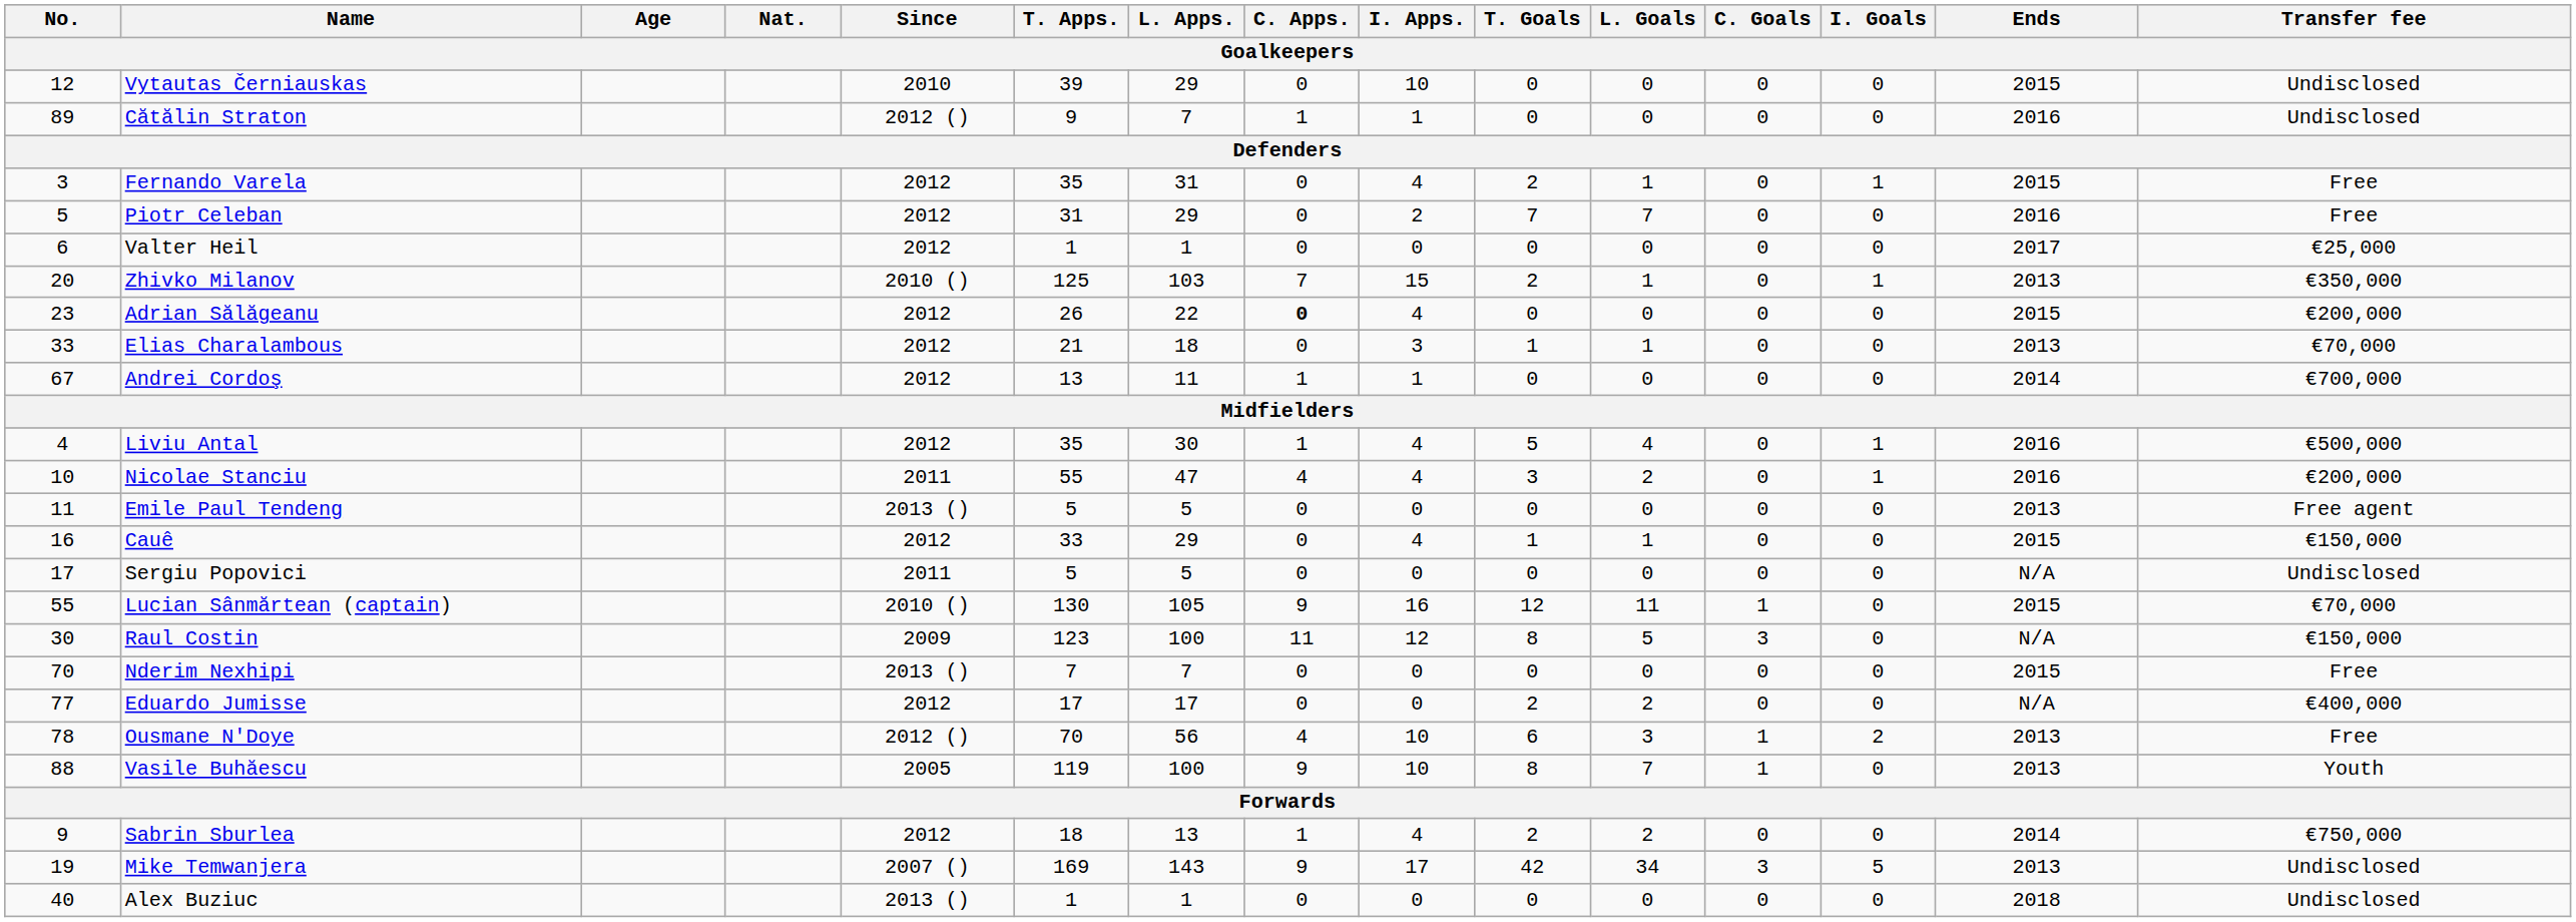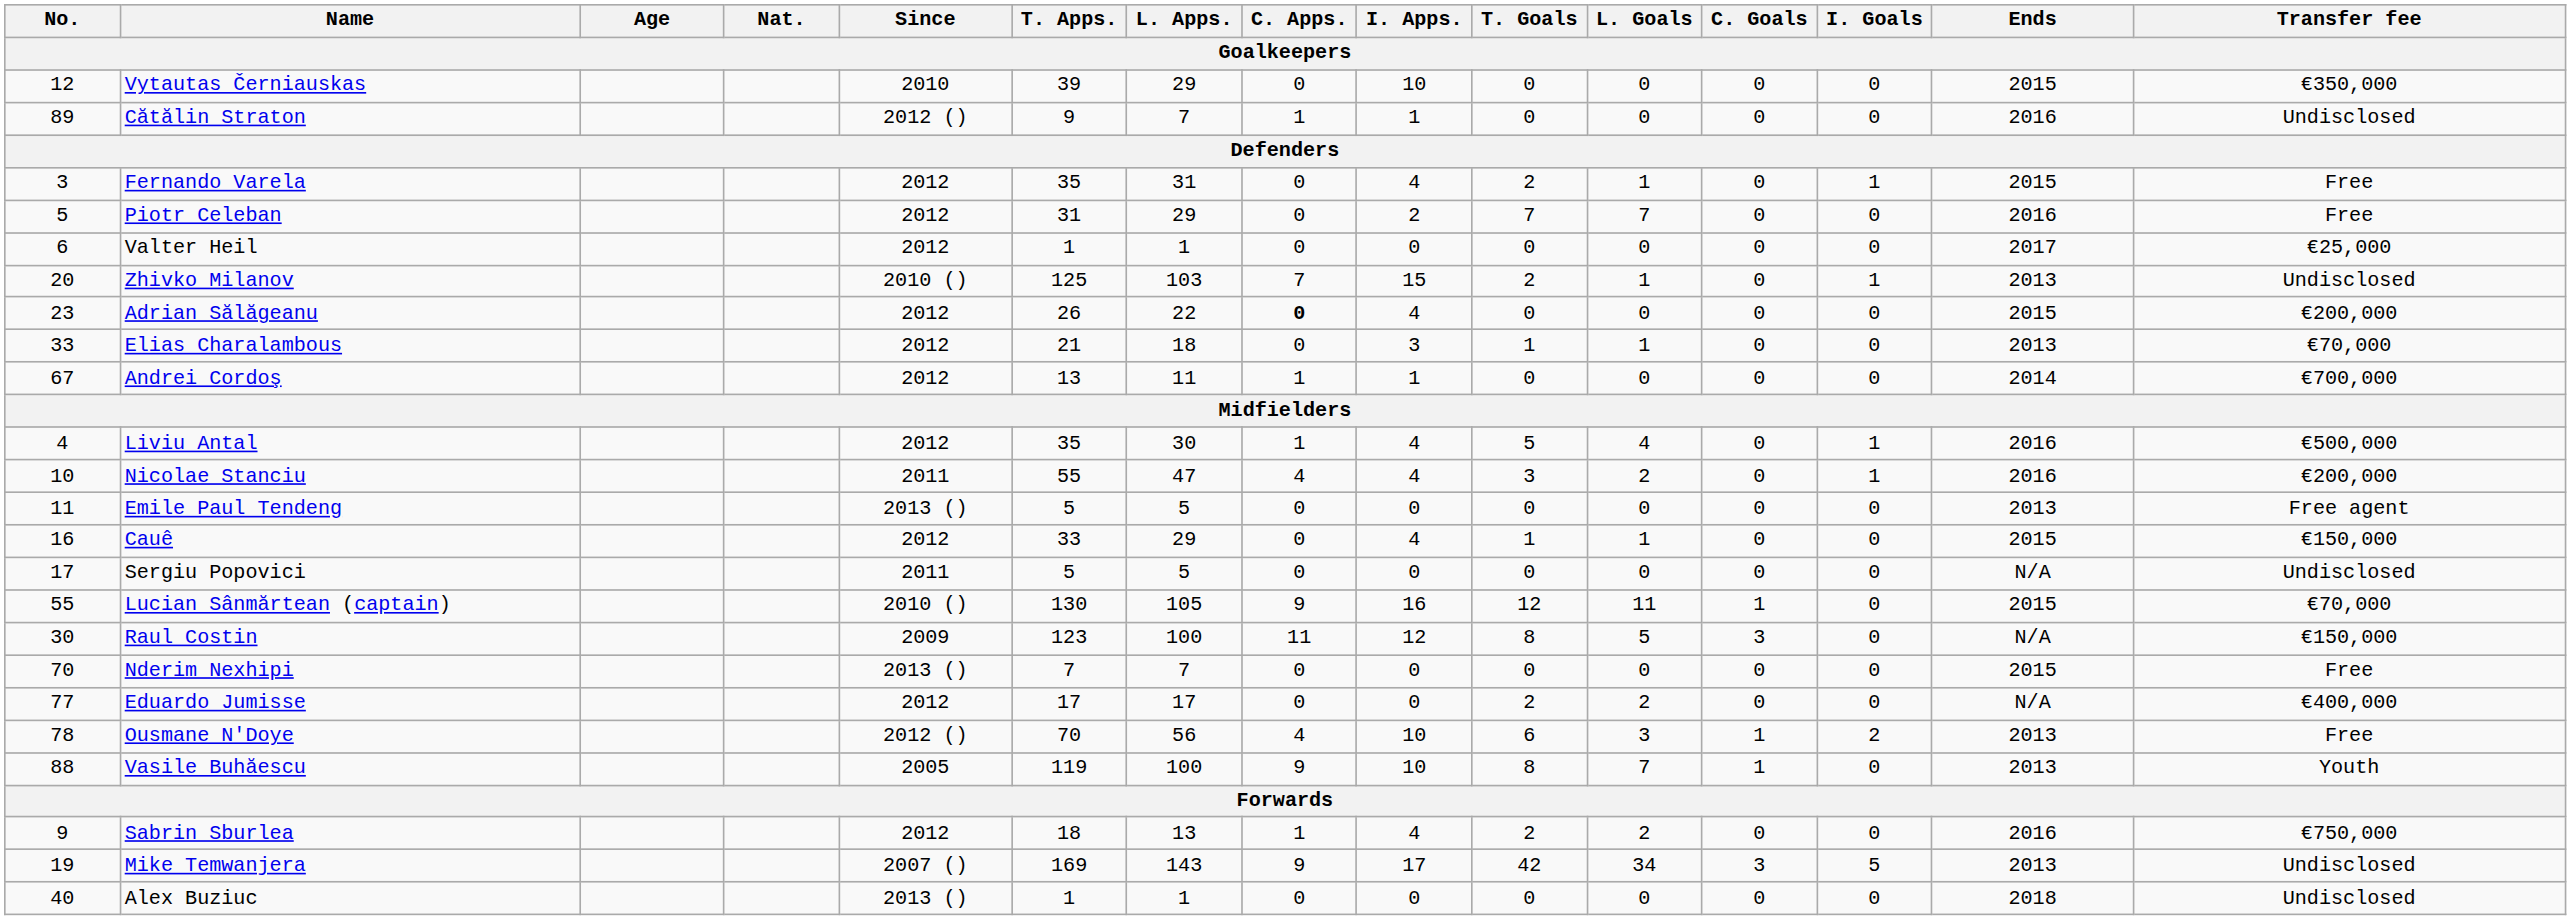 <table class="wikitable" style="font-size: 95%; text-align: center;">
 <tr>
 <th width="4%">No.</th>
 <th width="16%">Name</th>
 <th width="5%">Age</th>
 <th width="4%">Nat.</th>
 <th width="6%">Since</th>
 <th width=4%>T. Apps.</th>
 <th width=4%>L. Apps.</th>
 <th width=4%>C. Apps.</th>
 <th width=4%>I. Apps.</th>
 <th width=4%>T. Goals</th>
 <th width=4%>L. Goals</th>
 <th width=4%>C. Goals</th>
 <th width=4%>I. Goals</th>
 <th width="7%">Ends</th>
 <th width="15%">Transfer fee</th>
 </tr>
 <tr>
 <th colspan=18>Goalkeepers</th>
 </tr>
 <tr>
 <td>12</td>
 <td align=left><a href='#'>Vytautas Černiauskas</a></td>
 <td></td>
 <td align=left></td>
 <td>2010</td>
 <td>39 </td>
 <td>29 </td>
 <td>0 </td>
 <td>10 </td>
 <td>0 </td>
 <td>0 </td>
 <td>0 </td>
 <td>0 </td>
 <td>2015</td>
-<td>Undisclosed</td>
+<td>€350,000</td>
 </tr>
 <tr>
 <td>89</td>
 <td align=left><a href='#'>Cătălin Straton</a></td>
 <td></td>
 <td align=left></td>
 <td>2012 ()</td>
 <td>9 </td>
 <td>7 </td>
 <td>1 </td>
 <td>1 </td>
 <td>0 </td>
 <td>0 </td>
 <td>0 </td>
 <td>0 </td>
 <td>2016</td>
 <td>Undisclosed</td>
 </tr>
 <tr>
 <th colspan=18>Defenders</th>
 </tr>
 <tr>
 <td>3</td>
 <td align=left><a href='#'>Fernando Varela</a></td>
 <td></td>
 <td align=left></td>
 <td>2012</td>
 <td>35 </td>
 <td>31 </td>
 <td>0 </td>
 <td>4 </td>
 <td>2 </td>
 <td>1 </td>
 <td>0 </td>
 <td>1 </td>
 <td>2015</td>
 <td>Free</td>
 </tr>
 <tr>
 <td>5</td>
 <td align=left><a href='#'>Piotr Celeban</a></td>
 <td></td>
 <td align=left></td>
 <td>2012</td>
 <td>31 </td>
 <td>29 </td>
 <td>0 </td>
 <td>2 </td>
 <td>7 </td>
 <td>7 </td>
 <td>0 </td>
 <td>0 </td>
 <td>2016</td>
 <td>Free</td>
 </tr>
 <tr>
 <td>6</td>
 <td align=left>Valter Heil</td>
 <td></td>
 <td align=left></td>
 <td>2012</td>
 <td>1 </td>
 <td>1 </td>
 <td>0 </td>
 <td>0 </td>
 <td>0 </td>
 <td>0 </td>
 <td>0 </td>
 <td>0 </td>
 <td>2017</td>
 <td>€25,000</td>
 </tr>
 <tr>
 <td>20</td>
 <td align=left><a href='#'>Zhivko Milanov</a></td>
 <td></td>
 <td align=left></td>
 <td>2010 ()</td>
 <td>125 </td>
 <td>103 </td>
 <td>7 </td>
 <td>15 </td>
 <td>2 </td>
 <td>1 </td>
 <td>0 </td>
 <td>1 </td>
 <td>2013</td>
-<td>€350,000</td>
+<td>Undisclosed</td>
 </tr>
 <tr>
 <td>23</td>
 <td align=left><a href='#'>Adrian Sălăgeanu</a></td>
 <td></td>
 <td align=left></td>
 <td>2012</td>
 <td>26 </td>
 <td>22 </td>
 <td><strong>0 </strong></td>
 <td>4 </td>
 <td>0 </td>
 <td>0 </td>
 <td>0 </td>
 <td>0 </td>
 <td>2015</td>
 <td>€200,000</td>
 </tr>
 <tr>
 <td>33</td>
 <td align=left><a href='#'>Elias Charalambous</a></td>
 <td></td>
 <td align=left></td>
 <td>2012</td>
 <td>21 </td>
 <td>18 </td>
 <td>0 </td>
 <td>3 </td>
 <td>1 </td>
 <td>1 </td>
 <td>0 </td>
 <td>0 </td>
 <td>2013</td>
 <td>€70,000</td>
 </tr>
 <tr>
 <td>67</td>
 <td align=left><a href='#'>Andrei Cordoş</a></td>
 <td></td>
 <td align=left></td>
 <td>2012</td>
 <td>13 </td>
 <td>11 </td>
 <td>1 </td>
 <td>1 </td>
 <td>0 </td>
 <td>0 </td>
 <td>0 </td>
 <td>0 </td>
 <td>2014</td>
 <td>€700,000</td>
 </tr>
 <tr>
 <th colspan=18>Midfielders</th>
 </tr>
 <tr>
 <td>4</td>
 <td align=left><a href='#'>Liviu Antal</a></td>
 <td></td>
 <td align=left></td>
 <td>2012</td>
 <td>35 </td>
 <td>30 </td>
 <td>1 </td>
 <td>4 </td>
 <td>5 </td>
 <td>4 </td>
 <td>0 </td>
 <td>1 </td>
 <td>2016</td>
 <td>€500,000</td>
 </tr>
 <tr>
 <td>10</td>
 <td align=left><a href='#'>Nicolae Stanciu</a></td>
 <td></td>
 <td align=left></td>
 <td>2011</td>
 <td>55 </td>
 <td>47 </td>
 <td>4 </td>
 <td>4 </td>
 <td>3 </td>
 <td>2 </td>
 <td>0 </td>
 <td>1 </td>
 <td>2016</td>
 <td>€200,000</td>
 </tr>
 <tr>
 <td>11</td>
 <td align=left><a href='#'>Emile Paul Tendeng</a></td>
 <td></td>
 <td align=left></td>
 <td>2013 ()</td>
 <td>5 </td>
 <td>5 </td>
 <td>0 </td>
 <td>0 </td>
 <td>0 </td>
 <td>0 </td>
 <td>0 </td>
 <td>0 </td>
 <td>2013</td>
 <td>Free agent</td>
 </tr>
 <tr>
 <td>16</td>
 <td align=left><a href='#'>Cauê</a></td>
 <td></td>
 <td align=left></td>
 <td>2012</td>
 <td>33 </td>
 <td>29 </td>
 <td>0 </td>
 <td>4 </td>
 <td>1 </td>
 <td>1 </td>
 <td>0 </td>
 <td>0 </td>
 <td>2015</td>
 <td>€150,000</td>
 </tr>
 <tr>
 <td>17</td>
 <td align=left>Sergiu Popovici</td>
 <td></td>
 <td align=left></td>
 <td>2011</td>
 <td>5 </td>
 <td>5 </td>
 <td>0 </td>
 <td>0 </td>
 <td>0 </td>
 <td>0 </td>
 <td>0 </td>
 <td>0 </td>
 <td>N/A</td>
 <td>Undisclosed</td>
 </tr>
 <tr>
 <td>55</td>
 <td align=left><a href='#'>Lucian Sânmărtean</a> (<a href='#'>captain</a>)</td>
 <td></td>
 <td align=left></td>
 <td>2010 ()</td>
 <td>130 </td>
 <td>105 </td>
 <td>9 </td>
 <td>16 </td>
 <td>12 </td>
 <td>11 </td>
 <td>1 </td>
 <td>0 </td>
 <td>2015</td>
 <td>€70,000</td>
 </tr>
 <tr>
 <td>30</td>
 <td align=left><a href='#'>Raul Costin</a></td>
 <td></td>
 <td align=left></td>
 <td>2009</td>
 <td>123 </td>
 <td>100 </td>
 <td>11 </td>
 <td>12 </td>
 <td>8 </td>
 <td>5 </td>
 <td>3 </td>
 <td>0 </td>
 <td>N/A</td>
 <td>€150,000</td>
 </tr>
 <tr>
 <td>70</td>
 <td align=left><a href='#'>Nderim Nexhipi</a></td>
 <td></td>
 <td align=left></td>
 <td>2013 ()</td>
 <td>7 </td>
 <td>7 </td>
 <td>0 </td>
 <td>0 </td>
 <td>0 </td>
 <td>0 </td>
 <td>0 </td>
 <td>0 </td>
 <td>2015</td>
 <td>Free</td>
 </tr>
 <tr>
 <td>77</td>
 <td align=left><a href='#'>Eduardo Jumisse</a></td>
 <td></td>
 <td align=left></td>
 <td>2012</td>
 <td>17 </td>
 <td>17 </td>
 <td>0 </td>
 <td>0 </td>
 <td>2 </td>
 <td>2 </td>
 <td>0 </td>
 <td>0 </td>
 <td>N/A</td>
 <td>€400,000</td>
 </tr>
 <tr>
 <td>78</td>
 <td align=left><a href='#'>Ousmane N'Doye</a></td>
 <td></td>
 <td align=left></td>
 <td>2012 ()</td>
 <td>70 </td>
 <td>56 </td>
 <td>4 </td>
 <td>10 </td>
 <td>6 </td>
 <td>3 </td>
 <td>1 </td>
 <td>2 </td>
 <td>2013</td>
 <td>Free</td>
 </tr>
 <tr>
 <td>88</td>
 <td align=left><a href='#'>Vasile Buhăescu</a></td>
 <td></td>
 <td align=left></td>
 <td>2005</td>
 <td>119 </td>
 <td>100 </td>
 <td>9 </td>
 <td>10 </td>
 <td>8 </td>
 <td>7 </td>
 <td>1 </td>
 <td>0 </td>
 <td>2013</td>
 <td>Youth</td>
 </tr>
 <tr>
 <th colspan=18>Forwards</th>
 </tr>
 <tr>
 <td>9</td>
 <td align=left><a href='#'>Sabrin Sburlea</a></td>
 <td></td>
 <td align=left></td>
 <td>2012</td>
 <td>18 </td>
 <td>13 </td>
 <td>1 </td>
 <td>4 </td>
 <td>2 </td>
 <td>2 </td>
 <td>0 </td>
 <td>0 </td>
-<td>2014</td>
+<td>2016</td>
 <td>€750,000</td>
 </tr>
 <tr>
 <td>19</td>
 <td align=left><a href='#'>Mike Temwanjera</a></td>
 <td></td>
 <td align=left></td>
 <td>2007 ()</td>
 <td>169 </td>
 <td>143 </td>
 <td>9 </td>
 <td>17 </td>
 <td>42 </td>
 <td>34 </td>
 <td>3 </td>
 <td>5 </td>
 <td>2013</td>
 <td>Undisclosed</td>
 </tr>
 <tr>
 <td>40</td>
 <td align=left>Alex Buziuc</td>
 <td></td>
 <td align=left></td>
 <td>2013 ()</td>
 <td>1 </td>
 <td>1 </td>
 <td>0 </td>
 <td>0 </td>
 <td>0 </td>
 <td>0 </td>
 <td>0 </td>
 <td>0 </td>
 <td>2018</td>
 <td>Undisclosed</td>
 </tr>
 </table>
